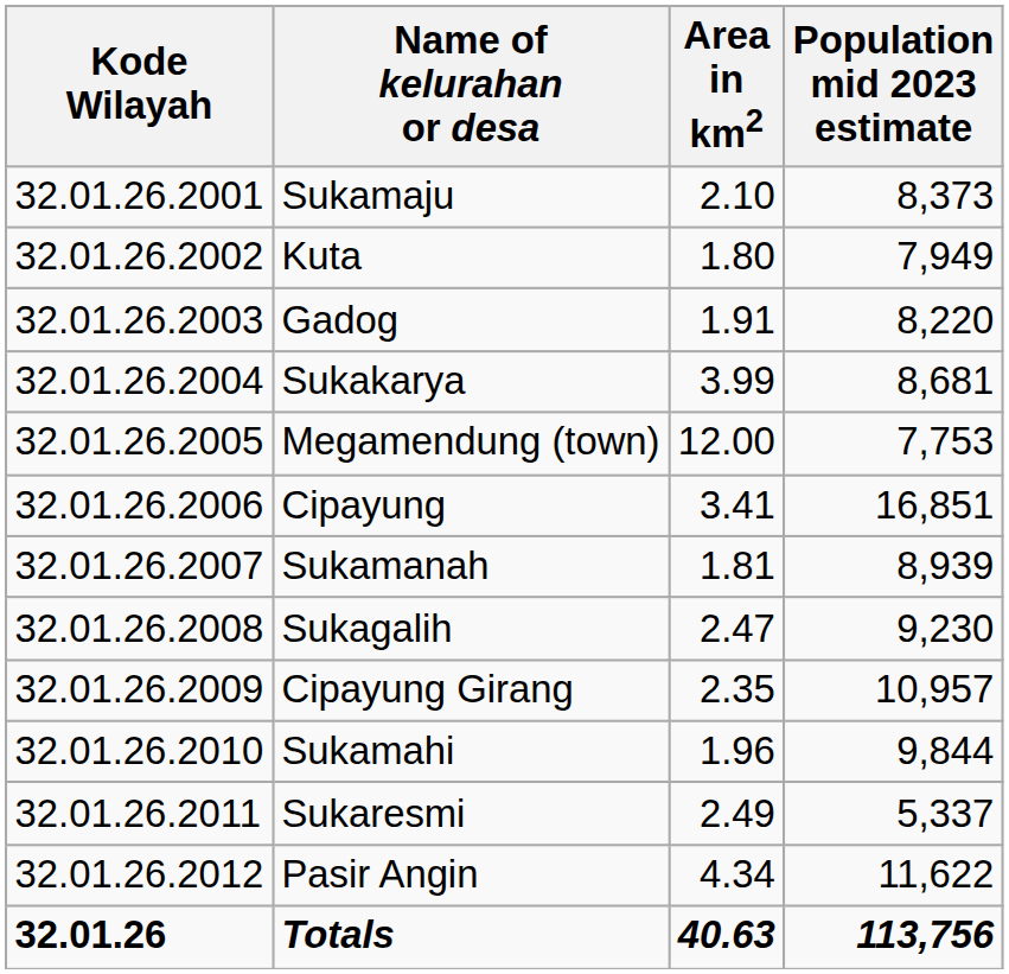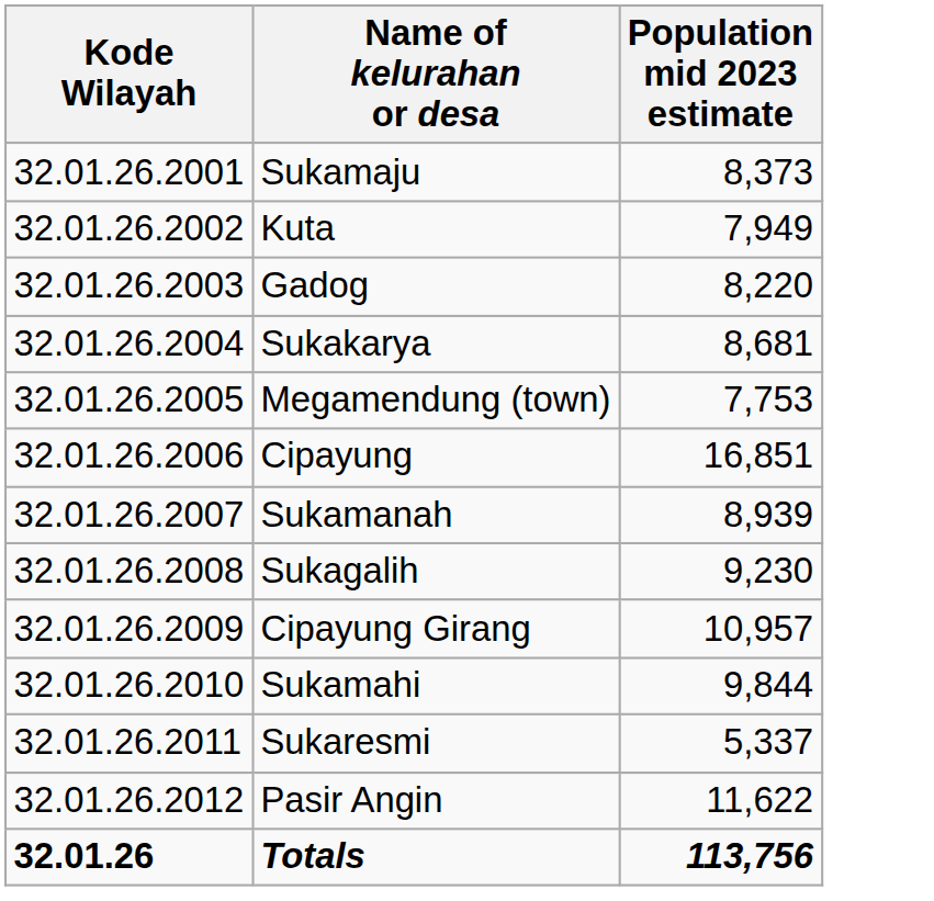 <table class="wikitable">
 <tr>
 <th>Kode <br>Wilayah</th>
 <th>Name of <br> <em>kelurahan</em><br> or <em>desa</em></th>
-<th>Area <br>in <br>km<sup>2</sup></th>
 <th>Population<br>mid 2023<br>estimate</th>
 </tr>
 <tr>
 <td>32.01.26.2001</td>
 <td>Sukamaju</td>
-<td align="right">2.10</td>
 <td align="right">8,373</td>
 </tr>
 <tr>
 <td>32.01.26.2002</td>
 <td>Kuta</td>
-<td align="right">1.80</td>
 <td align="right">7,949</td>
 </tr>
 <tr>
 <td>32.01.26.2003</td>
 <td>Gadog</td>
-<td align="right">1.91</td>
 <td align="right">8,220</td>
 </tr>
 <tr>
 <td>32.01.26.2004</td>
 <td>Sukakarya</td>
-<td align="right">3.99</td>
 <td align="right">8,681</td>
 </tr>
 <tr>
 <td>32.01.26.2005</td>
 <td>Megamendung (town)</td>
-<td align="right">12.00</td>
 <td align="right">7,753</td>
 </tr>
 <tr>
 <td>32.01.26.2006</td>
 <td>Cipayung</td>
-<td align="right">3.41</td>
 <td align="right">16,851</td>
 </tr>
 <tr>
 <td>32.01.26.2007</td>
 <td>Sukamanah</td>
-<td align="right">1.81</td>
 <td align="right">8,939</td>
 </tr>
 <tr>
 <td>32.01.26.2008</td>
 <td>Sukagalih</td>
-<td align="right">2.47</td>
 <td align="right">9,230</td>
 </tr>
 <tr>
 <td>32.01.26.2009</td>
 <td>Cipayung Girang</td>
-<td align="right">2.35</td>
 <td align="right">10,957</td>
 </tr>
 <tr>
 <td>32.01.26.2010</td>
 <td>Sukamahi</td>
-<td align="right">1.96</td>
 <td align="right">9,844</td>
 </tr>
 <tr>
 <td>32.01.26.2011</td>
 <td>Sukaresmi</td>
-<td align="right">2.49</td>
 <td align="right">5,337</td>
 </tr>
 <tr>
 <td>32.01.26.2012</td>
 <td>Pasir Angin</td>
-<td align="right">4.34</td>
 <td align="right">11,622</td>
 </tr>
 <tr>
 <td><strong>32.01.26</strong></td>
 <td><strong><em>Totals</em></strong></td>
-<td align="right"><strong><em>40.63</em></strong></td>
 <td align="right"><strong><em>113,756</em></strong></td>
 </tr>
 </table>
